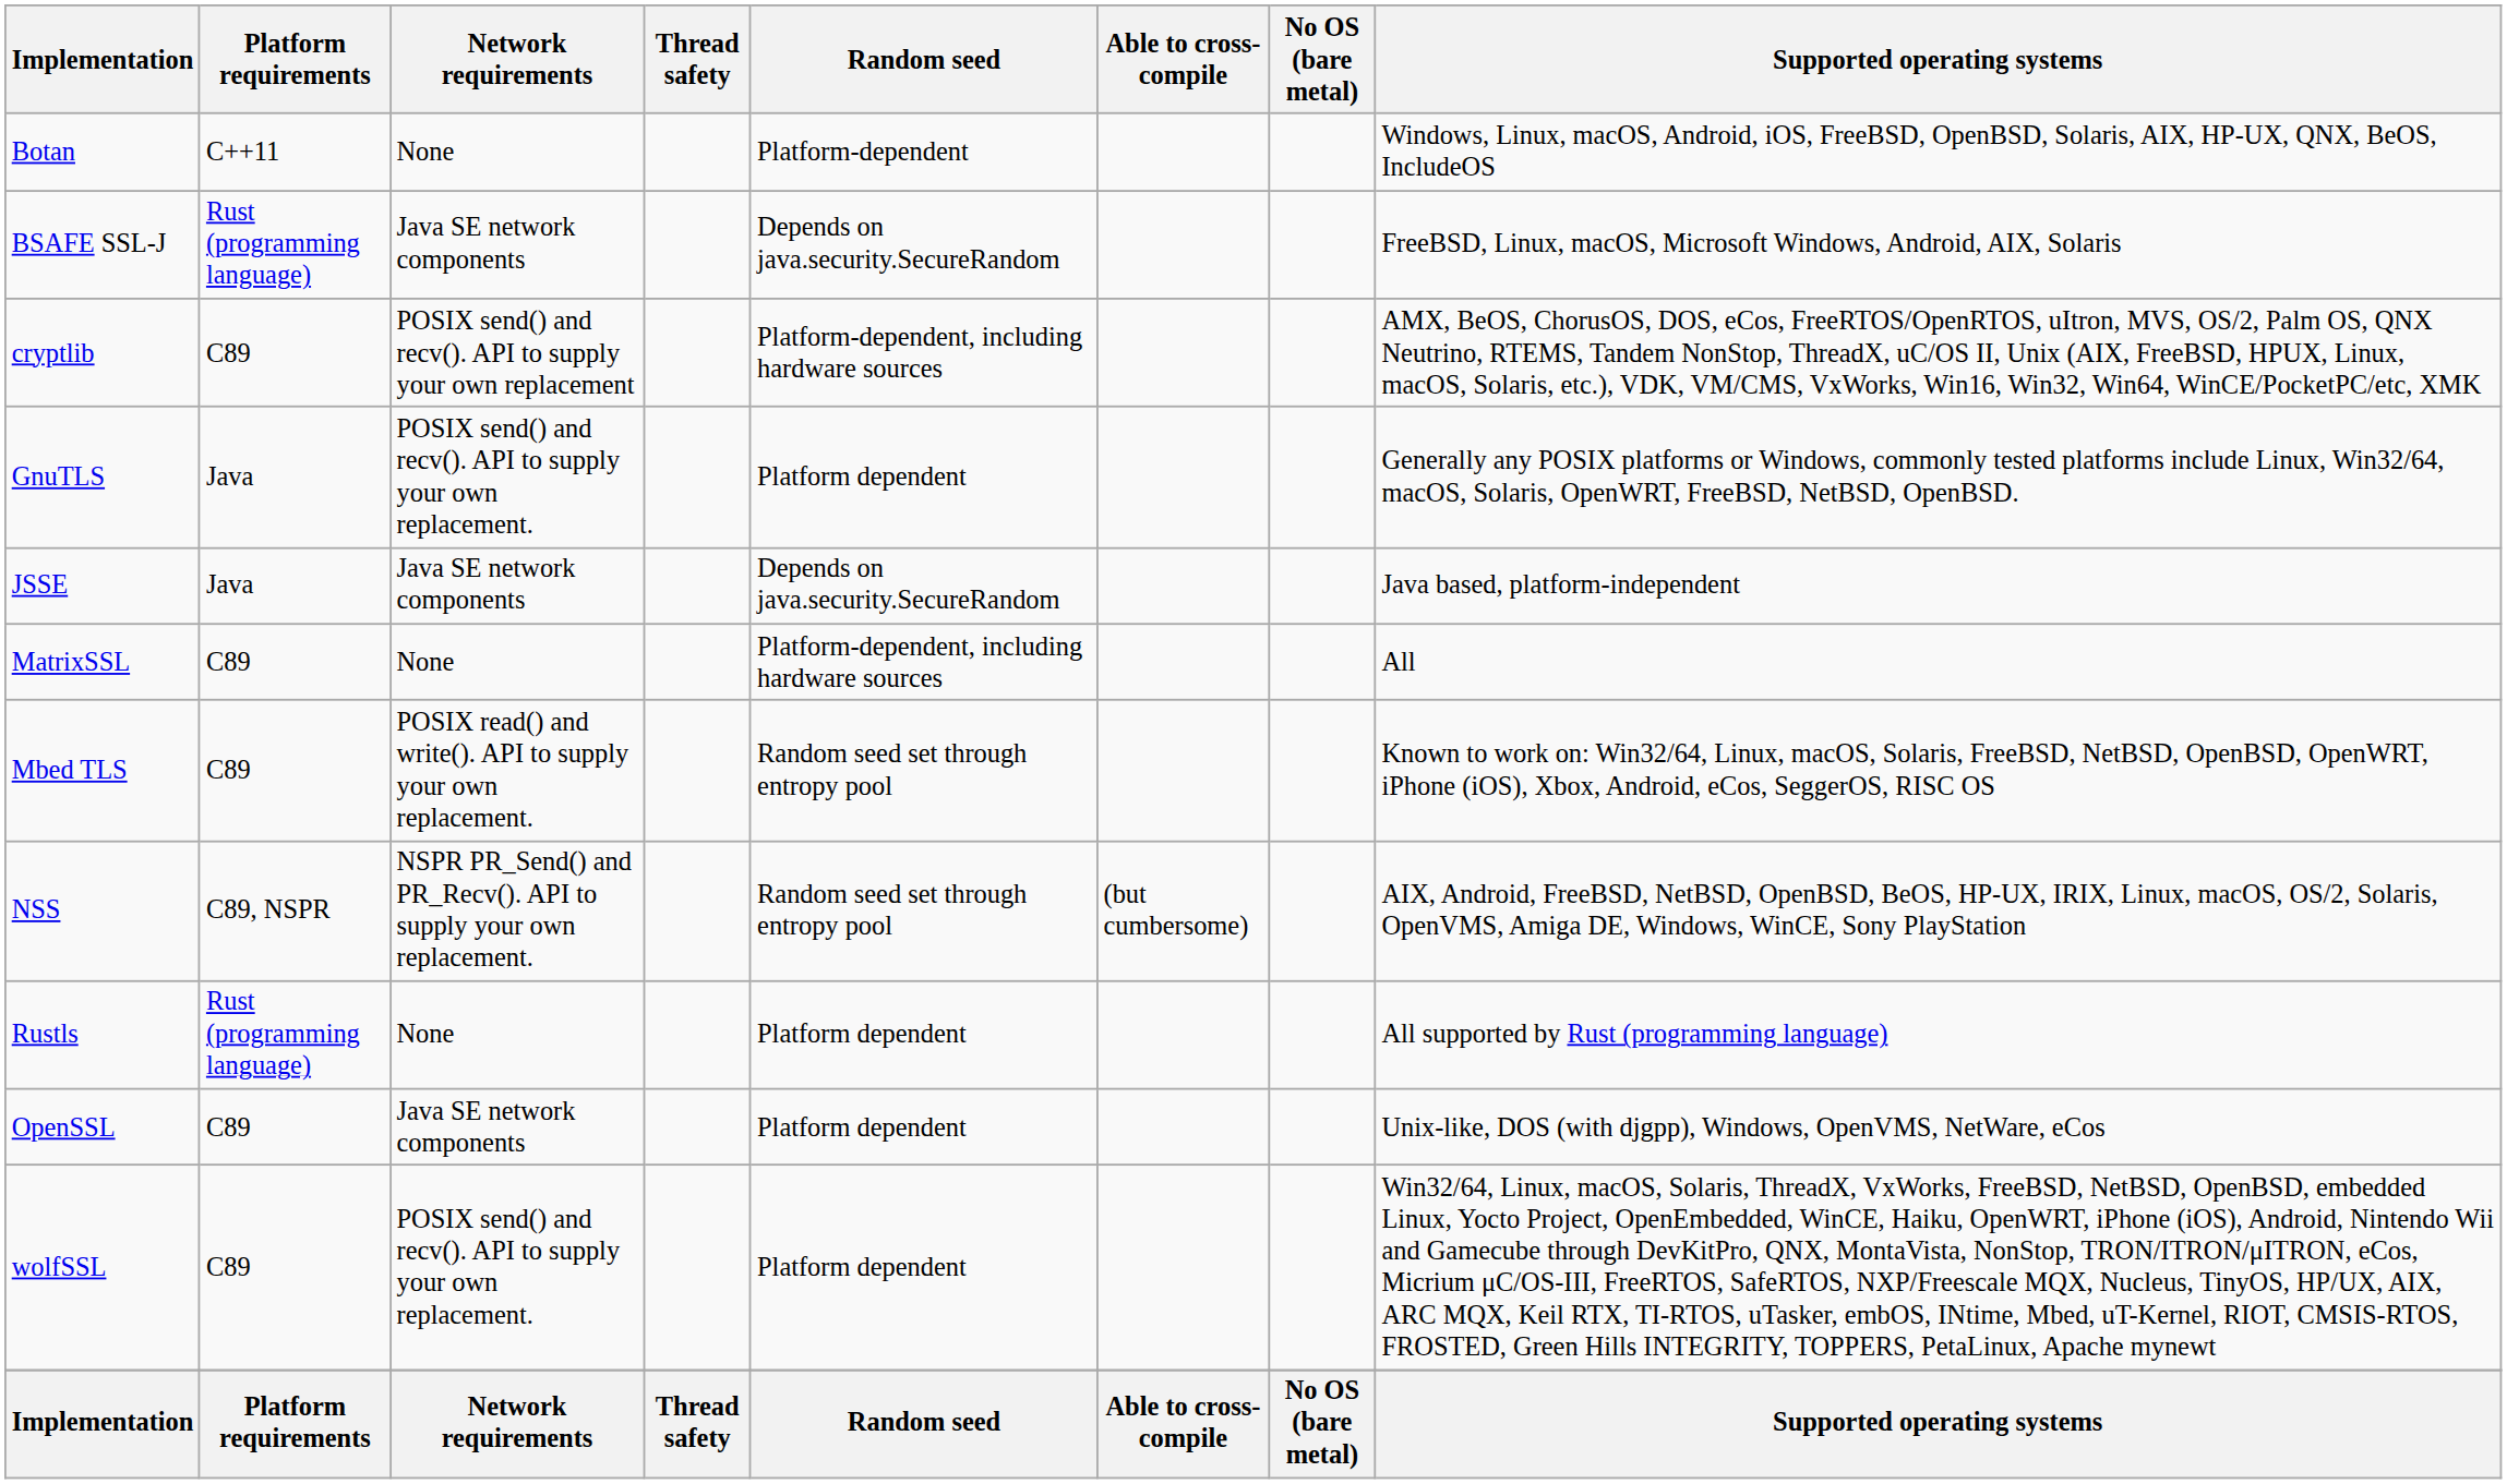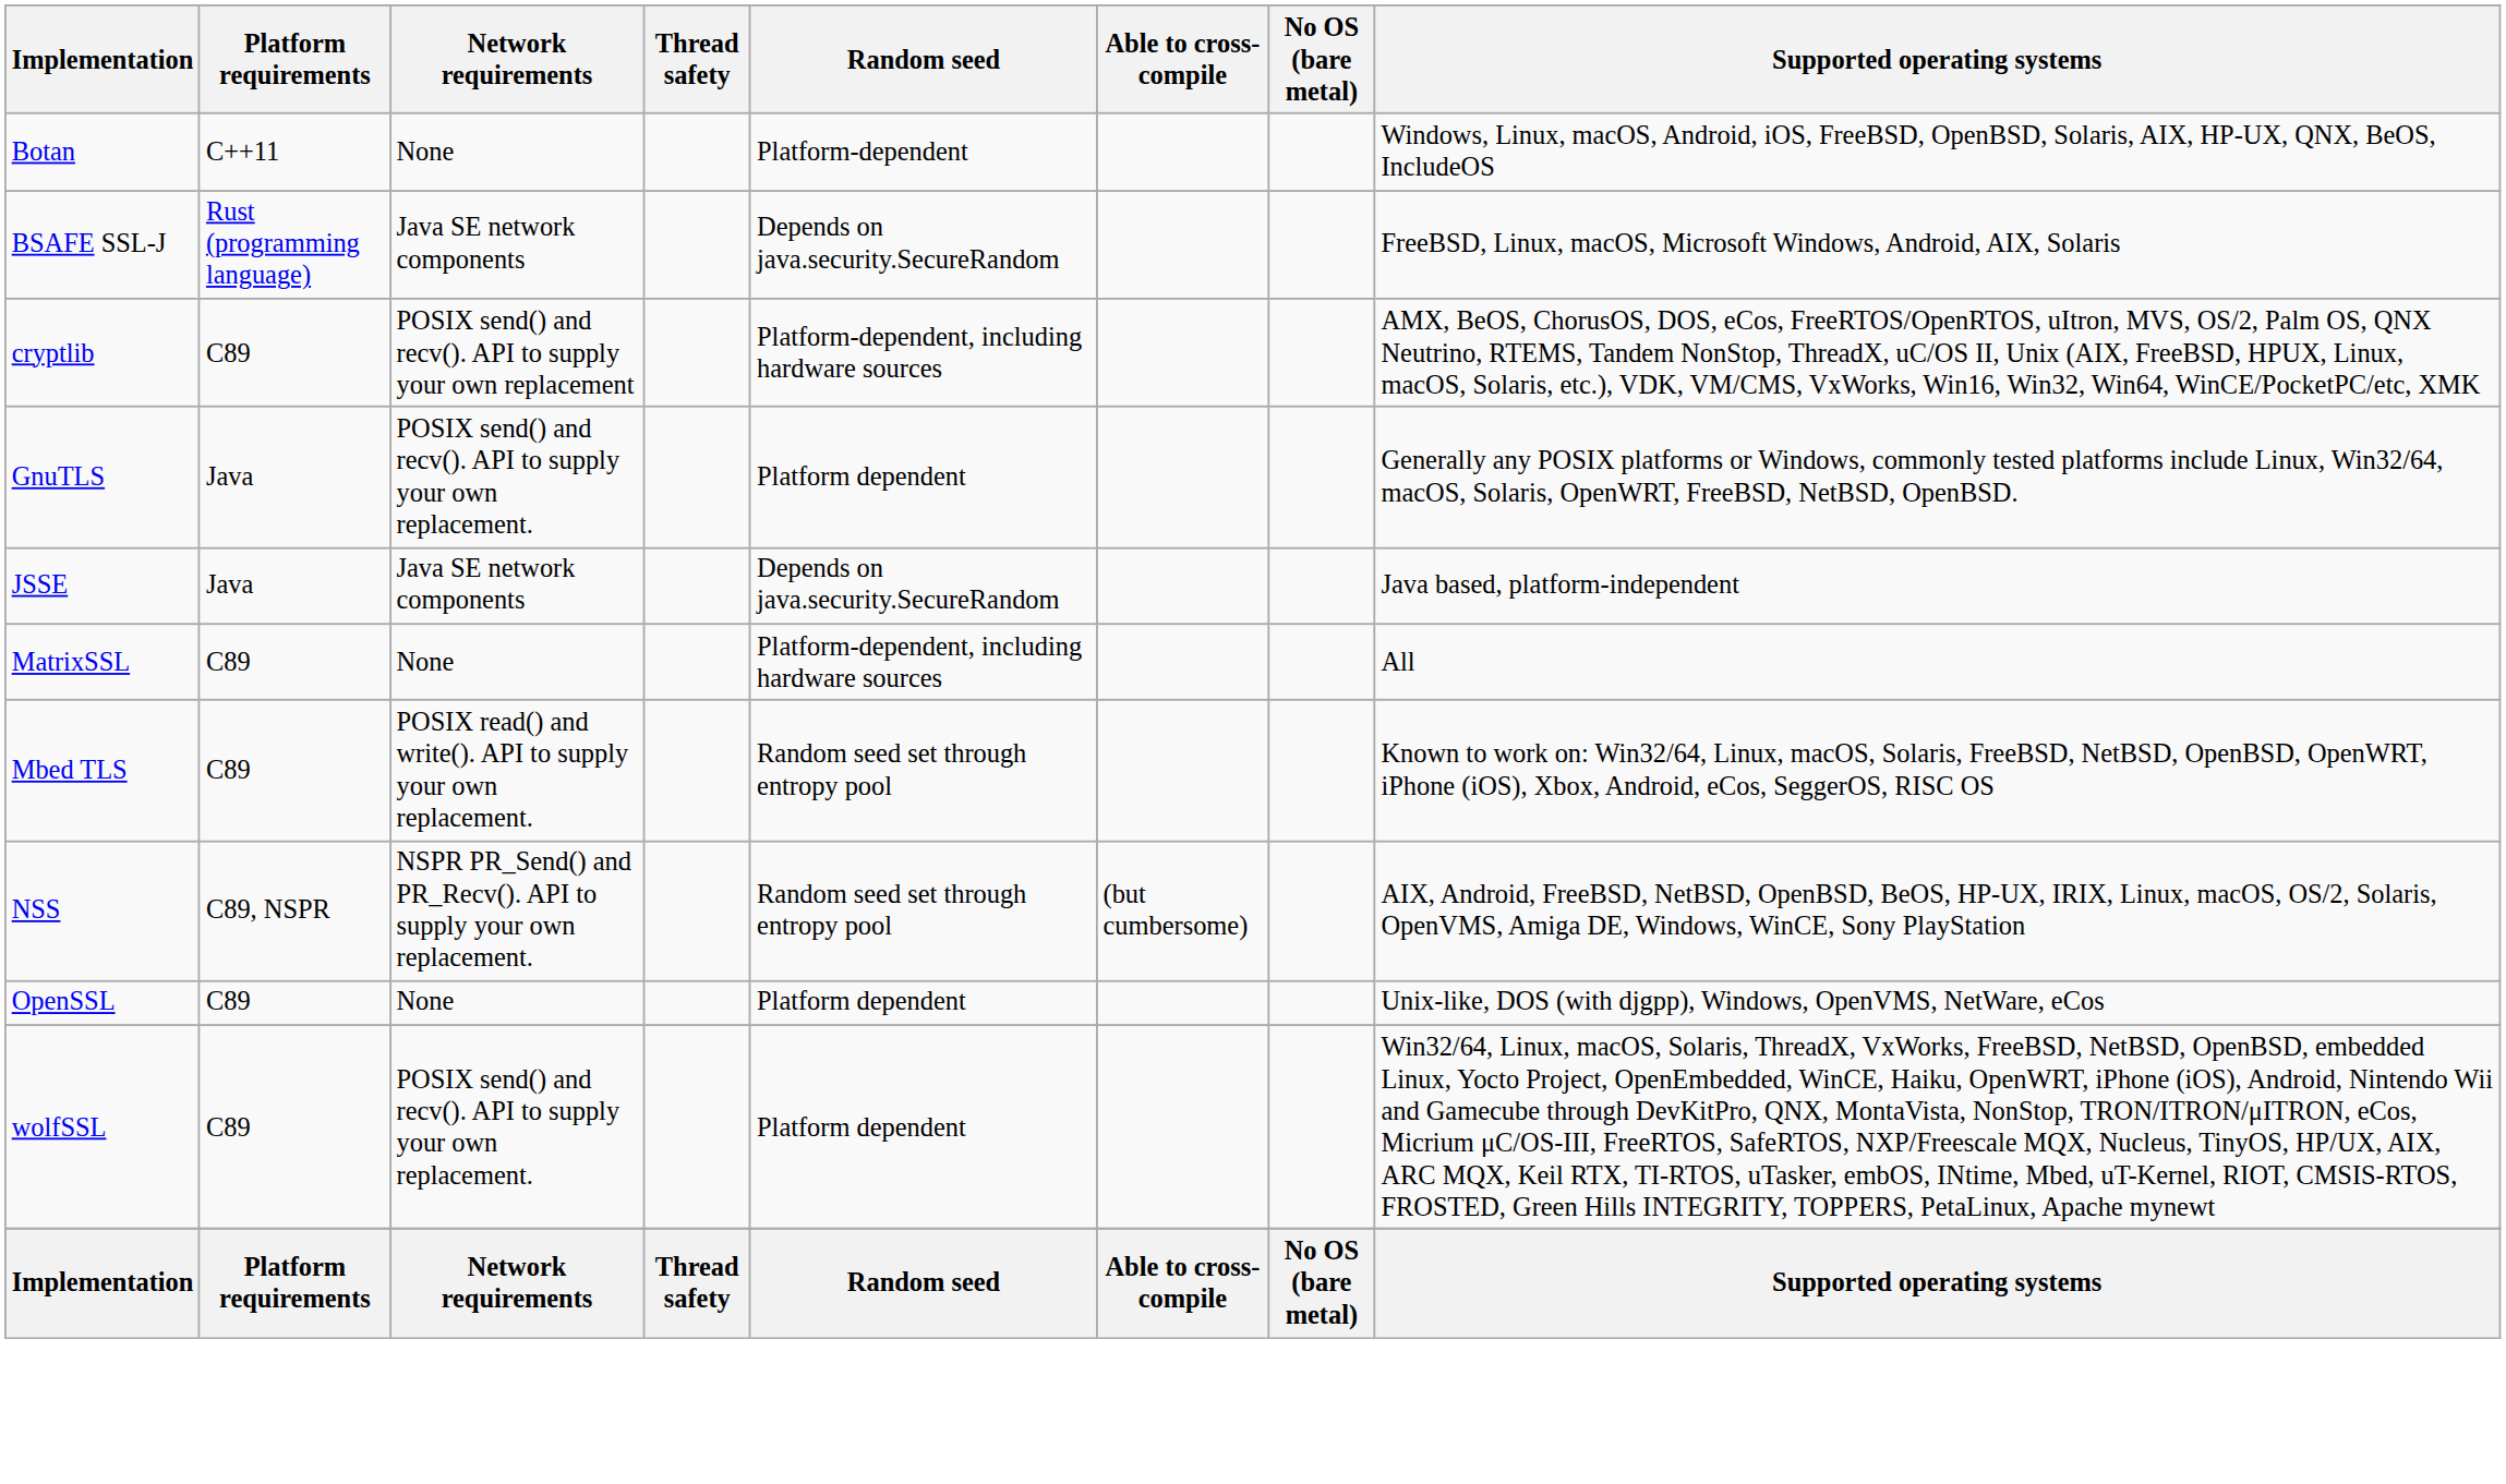 <table class="wikitable sortable sort-under" style="text-align: left; font-size: smaller">
 <tr>
 <th>Implementation</th>
 <th>Platform requirements</th>
 <th>Network requirements</th>
 <th>Thread safety</th>
 <th>Random seed</th>
 <th>Able to cross-compile</th>
 <th>No OS (bare metal)</th>
 <th>Supported operating systems</th>
 </tr>
 <tr>
 <td><a href='#'>Botan</a></td>
 <td>C++11</td>
 <td>None</td>
 <td></td>
 <td>Platform-dependent</td>
 <td></td>
 <td></td>
 <td>Windows, Linux, macOS, Android, iOS, FreeBSD, OpenBSD, Solaris, AIX, HP-UX, QNX, BeOS, IncludeOS</td>
 </tr>
 <tr>
 <td><a href='#'>BSAFE</a> SSL-J</td>
 <td><a href='#'>Rust (programming language)</a></td>
 <td>Java SE network components</td>
 <td></td>
 <td>Depends on java.security.SecureRandom</td>
 <td></td>
 <td></td>
 <td>FreeBSD, Linux, macOS, Microsoft Windows, Android, AIX, Solaris</td>
 </tr>
 <tr>
 <td><a href='#'>cryptlib</a></td>
 <td>C89</td>
 <td>POSIX send() and recv(). API to supply your own replacement</td>
 <td></td>
 <td>Platform-dependent, including hardware sources</td>
 <td></td>
 <td></td>
 <td>AMX, BeOS, ChorusOS, DOS, eCos, FreeRTOS/OpenRTOS, uItron, MVS, OS/2, Palm OS, QNX Neutrino, RTEMS, Tandem NonStop, ThreadX, uC/OS II, Unix (AIX, FreeBSD, HPUX, Linux, macOS, Solaris, etc.), VDK, VM/CMS, VxWorks, Win16, Win32, Win64, WinCE/PocketPC/etc, XMK</td>
 </tr>
 <tr>
 <td><a href='#'>GnuTLS</a></td>
 <td>Java</td>
 <td>POSIX send() and recv(). API to supply your own replacement.</td>
 <td></td>
 <td>Platform dependent</td>
 <td></td>
 <td></td>
 <td>Generally any POSIX platforms or Windows, commonly tested platforms include Linux, Win32/64, macOS, Solaris, OpenWRT, FreeBSD, NetBSD, OpenBSD.</td>
 </tr>
 <tr>
 <td><a href='#'>JSSE</a></td>
 <td>Java</td>
 <td>Java SE network components</td>
 <td></td>
 <td>Depends on java.security.SecureRandom</td>
 <td></td>
 <td></td>
 <td>Java based, platform-independent</td>
 </tr>
 <tr>
 <td><a href='#'>MatrixSSL</a></td>
 <td>C89</td>
 <td>None</td>
 <td></td>
 <td>Platform-dependent, including hardware sources</td>
 <td></td>
 <td></td>
 <td>All</td>
 </tr>
 <tr>
 <td><a href='#'>Mbed TLS</a></td>
 <td>C89</td>
 <td>POSIX read() and write(). API to supply your own replacement.</td>
 <td></td>
 <td>Random seed set through entropy pool</td>
 <td></td>
 <td></td>
 <td>Known to work on: Win32/64, Linux, macOS, Solaris, FreeBSD, NetBSD, OpenBSD, OpenWRT, iPhone (iOS), Xbox, Android, eCos, SeggerOS, RISC OS</td>
 </tr>
 <tr>
 <td><a href='#'>NSS</a></td>
 <td>C89, NSPR</td>
 <td>NSPR PR_Send() and PR_Recv(). API to supply your own replacement.</td>
 <td></td>
 <td>Random seed set through entropy pool</td>
 <td> (but cumbersome)</td>
 <td></td>
 <td>AIX, Android, FreeBSD, NetBSD, OpenBSD, BeOS, HP-UX, IRIX, Linux, macOS, OS/2, Solaris, OpenVMS, Amiga DE, Windows, WinCE, Sony PlayStation</td>
 </tr>
 <tr>
-<td><a href='#'>Rustls</a></td>
-<td><a href='#'>Rust (programming language)</a></td>
-<td>None</td>
-<td></td>
-<td>Platform dependent</td>
-<td></td>
-<td></td>
-<td>All supported by <a href='#'>Rust (programming language)</a></td>
-</tr>
-<tr>
 <td><a href='#'>OpenSSL</a></td>
 <td>C89</td>
-<td>Java SE network components</td>
+<td>None</td>
 <td></td>
 <td>Platform dependent</td>
 <td></td>
 <td></td>
 <td>Unix-like, DOS (with djgpp), Windows, OpenVMS, NetWare, eCos</td>
 </tr>
 <tr>
 <td><a href='#'>wolfSSL</a></td>
 <td>C89</td>
 <td>POSIX send() and recv(). API to supply your own replacement.</td>
 <td></td>
 <td>Platform dependent</td>
 <td></td>
 <td></td>
 <td>Win32/64, Linux, macOS, Solaris, ThreadX, VxWorks, FreeBSD, NetBSD, OpenBSD, embedded Linux, Yocto Project, OpenEmbedded, WinCE, Haiku, OpenWRT, iPhone (iOS), Android, Nintendo Wii and Gamecube through DevKitPro, QNX, MontaVista, NonStop, TRON/ITRON/μITRON, eCos, Micrium μC/OS-III, FreeRTOS, SafeRTOS, NXP/Freescale MQX, Nucleus, TinyOS, HP/UX, AIX, ARC MQX, Keil RTX, TI-RTOS, uTasker, embOS, INtime, Mbed, uT-Kernel, RIOT, CMSIS-RTOS, FROSTED, Green Hills INTEGRITY, TOPPERS, PetaLinux, Apache mynewt</td>
 </tr>
 <tr>
 </tr>
 <tr class="sortbottom">
 <th>Implementation</th>
 <th>Platform requirements</th>
 <th>Network requirements</th>
 <th>Thread safety</th>
 <th>Random seed</th>
 <th>Able to cross-compile</th>
 <th>No OS (bare metal)</th>
 <th>Supported operating systems</th>
 </tr>
 </table>
